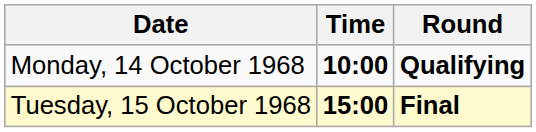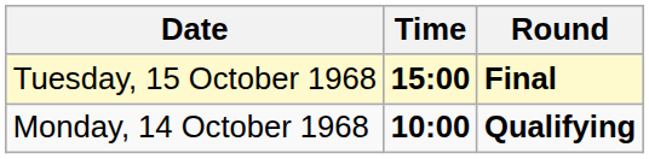 <table class="wikitable">
 <tr>
 <th>Date</th>
 <th>Time</th>
 <th>Round</th>
 </tr>
+<tr style=background:lemonchiffon>
+<td>Tuesday, 15 October 1968</td>
+<td><strong>15:00</strong></td>
+<td><strong>Final</strong></td>
+</tr>
 <tr>
 <td>Monday, 14 October 1968</td>
 <td><strong>10:00</strong></td>
 <td><strong>Qualifying</strong></td>
 </tr>
-<tr style=background:lemonchiffon>
-<td>Tuesday, 15 October 1968</td>
-<td><strong>15:00</strong></td>
-<td><strong>Final</strong></td>
-</tr>
 </table>
